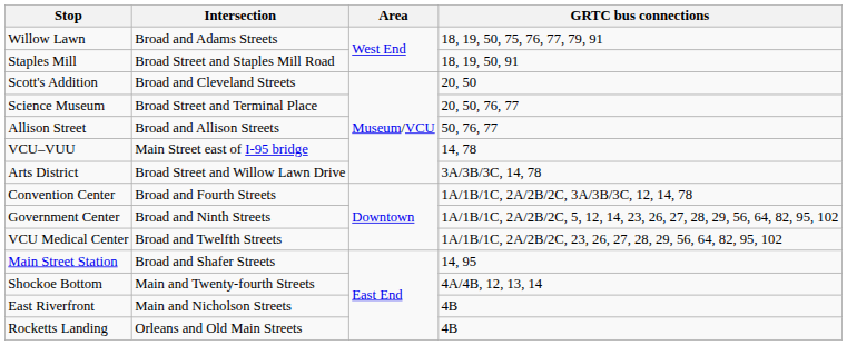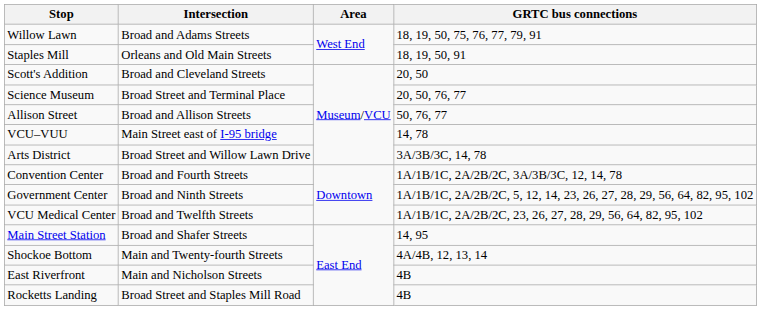 <table class="wikitable">
 <tr>
 <th>Stop</th>
 <th>Intersection</th>
 <th>Area</th>
 <th>GRTC bus connections</th>
 </tr>
 <tr>
 <td>Willow Lawn</td>
 <td>Broad and Adams Streets</td>
 <td rowspan=2><a href='#'>West End</a></td>
 <td>18, 19, 50, 75, 76, 77, 79, 91</td>
 </tr>
 <tr>
 <td>Staples Mill</td>
-<td>Broad Street and Staples Mill Road</td>
+<td>Orleans and Old Main Streets</td>
 <td>18, 19, 50, 91</td>
 </tr>
 <tr>
 <td>Scott's Addition</td>
 <td>Broad and Cleveland Streets</td>
 <td rowspan=5><a href='#'>Museum</a>/<a href='#'>VCU</a></td>
 <td>20, 50</td>
 </tr>
 <tr>
 <td>Science Museum</td>
 <td>Broad Street and Terminal Place</td>
 <td>20, 50, 76, 77</td>
 </tr>
 <tr>
 <td>Allison Street</td>
 <td>Broad and Allison Streets</td>
 <td>50, 76, 77</td>
 </tr>
 <tr>
 <td>VCU–VUU</td>
 <td>Main Street east of <a href='#'>I-95 bridge</a></td>
 <td>14, 78</td>
 </tr>
 <tr>
 <td>Arts District</td>
 <td>Broad Street and Willow Lawn Drive</td>
 <td>3A/3B/3C, 14, 78</td>
 </tr>
 <tr>
 <td>Convention Center</td>
 <td>Broad and Fourth Streets</td>
 <td rowspan=3><a href='#'>Downtown</a></td>
 <td>1A/1B/1C, 2A/2B/2C, 3A/3B/3C, 12, 14, 78</td>
 </tr>
 <tr>
 <td>Government Center</td>
 <td>Broad and Ninth Streets</td>
 <td>1A/1B/1C, 2A/2B/2C, 5, 12, 14, 23, 26, 27, 28, 29, 56, 64, 82, 95, 102</td>
 </tr>
 <tr>
 <td>VCU Medical Center</td>
 <td>Broad and Twelfth Streets</td>
 <td>1A/1B/1C, 2A/2B/2C, 23, 26, 27, 28, 29, 56, 64, 82, 95, 102</td>
 </tr>
 <tr>
 <td><a href='#'>Main Street Station</a></td>
 <td>Broad and Shafer Streets</td>
 <td rowspan=4><a href='#'>East End</a></td>
 <td>14, 95</td>
 </tr>
 <tr>
 <td>Shockoe Bottom</td>
 <td>Main and Twenty-fourth Streets</td>
 <td>4A/4B, 12, 13, 14</td>
 </tr>
 <tr>
 <td>East Riverfront</td>
 <td>Main and Nicholson Streets</td>
 <td>4B</td>
 </tr>
 <tr>
 <td>Rocketts Landing</td>
-<td>Orleans and Old Main Streets</td>
+<td>Broad Street and Staples Mill Road</td>
 <td>4B</td>
 </tr>
 </table>
